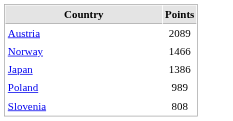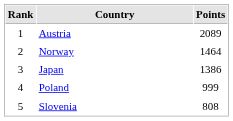 <table cellspacing="1" cellpadding="3" style="border:1px solid #aaa; font-size:90%;">
 <tr style="background:#e4e4e4;">
+<th style="border-bottom:1px solid #aaa; width:10px;">Rank</th>
 <th style="border-bottom:1px solid #aaa; width:200px;">Country</th>
 <th style="border-bottom:1px solid #aaa; width:20px;">Points</th>
 </tr>
 <tr>
+<td style="text-align:center;">1</td>
 <td> <a href='#'>Austria</a></td>
 <td align=center>2089</td>
 </tr>
 <tr>
+<td style="text-align:center;">2</td>
 <td> <a href='#'>Norway</a></td>
-<td align=center>1466</td>
+<td align=center>1464</td>
 </tr>
 <tr>
+<td style="text-align:center;">3</td>
 <td> <a href='#'>Japan</a></td>
 <td align=center>1386</td>
 </tr>
 <tr>
+<td style="text-align:center;">4</td>
 <td> <a href='#'>Poland</a></td>
-<td align=center>989</td>
+<td align=center>999</td>
 </tr>
 <tr>
+<td style="text-align:center;">5</td>
 <td> <a href='#'>Slovenia</a></td>
 <td align=center>808</td>
 </tr>
 </table>
